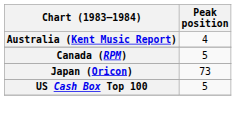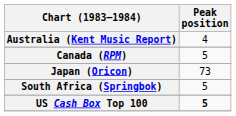 <table class="wikitable sortable plainrowheaders">
 <tr>
 <th>Chart (1983–1984)</th>
 <th>Peak<br>position</th>
 </tr>
 <tr>
 <th scope="row">Australia (<a href='#'>Kent Music Report</a>)</th>
 <td align="center">4</td>
 </tr>
 <tr>
 </tr>
 <tr>
 <th scope="row">Canada (<em><a href='#'>RPM</a></em>)</th>
 <td align="center">5</td>
 </tr>
 <tr>
 </tr>
 <tr>
 <th scope="row">Japan (<a href='#'>Oricon</a>)</th>
 <td align="center">73</td>
 </tr>
 <tr>
 </tr>
 <tr>
+<th scope="row">South Africa (<a href='#'>Springbok</a>)</th>
+<td align="center">5</td>
+</tr>
+<tr>
 </tr>
 <tr>
 </tr>
 <tr>
 </tr>
 <tr>
 <th scope="row">US <em><a href='#'>Cash Box</a></em> Top 100</th>
-<td align="center">5</td>
+<td align="center"><strong>5</strong></td>
 </tr>
 <tr>
 </tr>
 </table>
